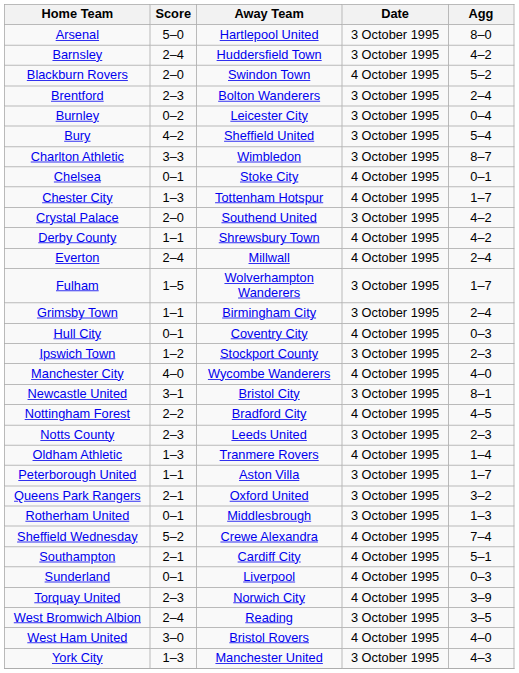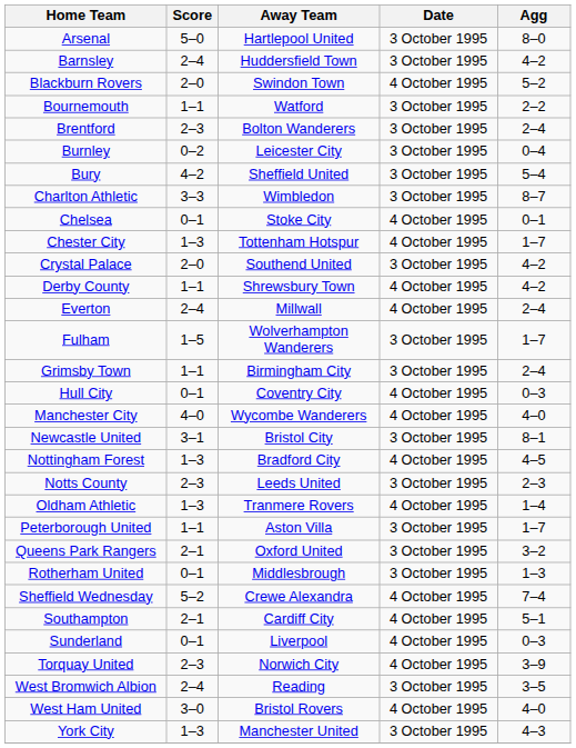 <table class="wikitable" style="text-align:center;">
 <tr>
 <th width=175>Home Team</th>
 <th width=50>Score</th>
 <th width=175>Away Team</th>
 <th width= 125>Date</th>
 <th width= 75>Agg</th>
 </tr>
 <tr>
 <td><a href='#'>Arsenal</a></td>
 <td>5–0</td>
 <td><a href='#'>Hartlepool United</a></td>
 <td>3 October 1995</td>
 <td>8–0</td>
 </tr>
 <tr>
 <td><a href='#'>Barnsley</a></td>
 <td>2–4</td>
 <td><a href='#'>Huddersfield Town</a></td>
 <td>3 October 1995</td>
 <td>4–2</td>
 </tr>
 <tr>
 <td><a href='#'>Blackburn Rovers</a></td>
 <td>2–0</td>
 <td><a href='#'>Swindon Town</a></td>
 <td>4 October 1995</td>
 <td>5–2</td>
+</tr>
+<tr>
+<td><a href='#'>Bournemouth</a></td>
+<td>1–1</td>
+<td><a href='#'>Watford</a></td>
+<td>3 October 1995</td>
+<td>2–2</td>
 </tr>
 <tr>
 <td><a href='#'>Brentford</a></td>
 <td>2–3</td>
 <td><a href='#'>Bolton Wanderers</a></td>
 <td>3 October 1995</td>
 <td>2–4</td>
 </tr>
 <tr>
 <td><a href='#'>Burnley</a></td>
 <td>0–2</td>
 <td><a href='#'>Leicester City</a></td>
 <td>3 October 1995</td>
 <td>0–4</td>
 </tr>
 <tr>
 <td><a href='#'>Bury</a></td>
 <td>4–2</td>
 <td><a href='#'>Sheffield United</a></td>
 <td>3 October 1995</td>
 <td>5–4</td>
 </tr>
 <tr>
 <td><a href='#'>Charlton Athletic</a></td>
 <td>3–3</td>
 <td><a href='#'>Wimbledon</a></td>
 <td>3 October 1995</td>
 <td>8–7</td>
 </tr>
 <tr>
 <td><a href='#'>Chelsea</a></td>
 <td>0–1</td>
 <td><a href='#'>Stoke City</a></td>
 <td>4 October 1995</td>
 <td>0–1</td>
 </tr>
 <tr>
 <td><a href='#'>Chester City</a></td>
 <td>1–3</td>
 <td><a href='#'>Tottenham Hotspur</a></td>
 <td>4 October 1995</td>
 <td>1–7</td>
 </tr>
 <tr>
 <td><a href='#'>Crystal Palace</a></td>
 <td>2–0</td>
 <td><a href='#'>Southend United</a></td>
 <td>3 October 1995</td>
 <td>4–2</td>
 </tr>
 <tr>
 <td><a href='#'>Derby County</a></td>
 <td>1–1</td>
 <td><a href='#'>Shrewsbury Town</a></td>
 <td>4 October 1995</td>
 <td>4–2</td>
 </tr>
 <tr>
 <td><a href='#'>Everton</a></td>
 <td>2–4</td>
 <td><a href='#'>Millwall</a></td>
 <td>4 October 1995</td>
 <td>2–4</td>
 </tr>
 <tr>
 <td><a href='#'>Fulham</a></td>
 <td>1–5</td>
 <td><a href='#'>Wolverhampton Wanderers</a></td>
 <td>3 October 1995</td>
 <td>1–7</td>
 </tr>
 <tr>
 <td><a href='#'>Grimsby Town</a></td>
 <td>1–1</td>
 <td><a href='#'>Birmingham City</a></td>
 <td>3 October 1995</td>
 <td>2–4</td>
 </tr>
 <tr>
 <td><a href='#'>Hull City</a></td>
 <td>0–1</td>
 <td><a href='#'>Coventry City</a></td>
 <td>4 October 1995</td>
 <td>0–3</td>
 </tr>
 <tr>
-<td><a href='#'>Ipswich Town</a></td>
-<td>1–2</td>
-<td><a href='#'>Stockport County</a></td>
-<td>3 October 1995</td>
-<td>2–3</td>
-</tr>
-<tr>
 <td><a href='#'>Manchester City</a></td>
 <td>4–0</td>
 <td><a href='#'>Wycombe Wanderers</a></td>
 <td>4 October 1995</td>
 <td>4–0</td>
 </tr>
 <tr>
 <td><a href='#'>Newcastle United</a></td>
 <td>3–1</td>
 <td><a href='#'>Bristol City</a></td>
 <td>3 October 1995</td>
 <td>8–1</td>
 </tr>
 <tr>
 <td><a href='#'>Nottingham Forest</a></td>
-<td>2–2</td>
+<td>1–3</td>
 <td><a href='#'>Bradford City</a></td>
 <td>4 October 1995</td>
 <td>4–5</td>
 </tr>
 <tr>
 <td><a href='#'>Notts County</a></td>
 <td>2–3</td>
 <td><a href='#'>Leeds United</a></td>
 <td>3 October 1995</td>
 <td>2–3</td>
 </tr>
 <tr>
 <td><a href='#'>Oldham Athletic</a></td>
 <td>1–3</td>
 <td><a href='#'>Tranmere Rovers</a></td>
 <td>4 October 1995</td>
 <td>1–4</td>
 </tr>
 <tr>
 <td><a href='#'>Peterborough United</a></td>
 <td>1–1</td>
 <td><a href='#'>Aston Villa</a></td>
 <td>3 October 1995</td>
 <td>1–7</td>
 </tr>
 <tr>
 <td><a href='#'>Queens Park Rangers</a></td>
 <td>2–1</td>
 <td><a href='#'>Oxford United</a></td>
 <td>3 October 1995</td>
 <td>3–2</td>
 </tr>
 <tr>
 <td><a href='#'>Rotherham United</a></td>
 <td>0–1</td>
 <td><a href='#'>Middlesbrough</a></td>
 <td>3 October 1995</td>
 <td>1–3</td>
 </tr>
 <tr>
 <td><a href='#'>Sheffield Wednesday</a></td>
 <td>5–2</td>
 <td><a href='#'>Crewe Alexandra</a></td>
 <td>4 October 1995</td>
 <td>7–4</td>
 </tr>
 <tr>
 <td><a href='#'>Southampton</a></td>
 <td>2–1</td>
 <td><a href='#'>Cardiff City</a></td>
 <td>4 October 1995</td>
 <td>5–1</td>
 </tr>
 <tr>
 <td><a href='#'>Sunderland</a></td>
 <td>0–1</td>
 <td><a href='#'>Liverpool</a></td>
 <td>4 October 1995</td>
 <td>0–3</td>
 </tr>
 <tr>
 <td><a href='#'>Torquay United</a></td>
 <td>2–3</td>
 <td><a href='#'>Norwich City</a></td>
 <td>4 October 1995</td>
 <td>3–9</td>
 </tr>
 <tr>
 <td><a href='#'>West Bromwich Albion</a></td>
 <td>2–4</td>
 <td><a href='#'>Reading</a></td>
 <td>3 October 1995</td>
 <td>3–5</td>
 </tr>
 <tr>
 <td><a href='#'>West Ham United</a></td>
 <td>3–0</td>
 <td><a href='#'>Bristol Rovers</a></td>
 <td>4 October 1995</td>
 <td>4–0</td>
 </tr>
 <tr>
 <td><a href='#'>York City</a></td>
 <td>1–3</td>
 <td><a href='#'>Manchester United</a></td>
 <td>3 October 1995</td>
 <td>4–3</td>
 </tr>
 <tr>
 </tr>
 </table>
